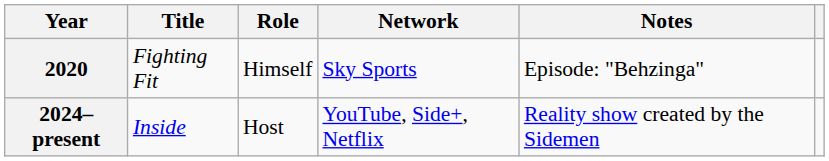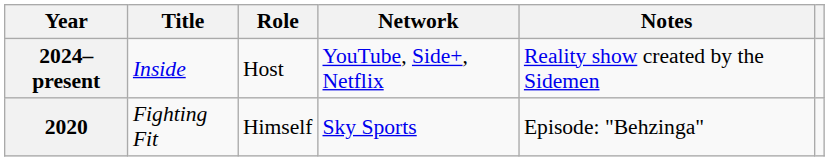 <table class="wikitable sortable plainrowheaders">
 <tr>
 <th scope="col">Year</th>
 <th scope="col">Title</th>
 <th scope="col">Role</th>
 <th scope="col">Network</th>
 <th scope="col" class="unsortable">Notes</th>
 <th scope="col" class="unsortable"></th>
 </tr>
 <tr>
+<th scope="row">2024–present</th>
+<td scope="row"><em><a href='#'>Inside</a></em></td>
+<td>Host</td>
+<td><a href='#'>YouTube</a>, <a href='#'>Side+</a>, <a href='#'>Netflix</a></td>
+<td><a href='#'>Reality show</a> created by the <a href='#'>Sidemen</a></td>
+<td style="text-align:center;"></td>
+</tr>
+<tr>
 <th scope="row">2020</th>
 <td scope="row"><em>Fighting Fit</em></td>
 <td>Himself</td>
 <td><a href='#'>Sky Sports</a></td>
 <td>Episode: "Behzinga"</td>
 <td style="text-align:center;"></td>
 </tr>
-<tr>
-<th scope="row">2024–present</th>
-<td scope="row"><em><a href='#'>Inside</a></em></td>
-<td>Host</td>
-<td><a href='#'>YouTube</a>, <a href='#'>Side+</a>, <a href='#'>Netflix</a></td>
-<td><a href='#'>Reality show</a> created by the <a href='#'>Sidemen</a></td>
-<td style="text-align:center;"></td>
-</tr>
 </table>
